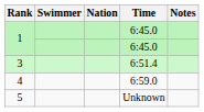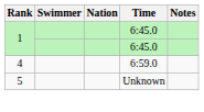 <table class="wikitable sortable" style="text-align:center">
 <tr>
 <th>Rank</th>
 <th>Swimmer</th>
 <th>Nation</th>
 <th>Time</th>
 <th>Notes</th>
 </tr>
 <tr style="background:#bbf3bb;">
 <td rowspan=2>1</td>
 <td align=left></td>
 <td align=left></td>
 <td>6:45.0</td>
 <td></td>
 </tr>
 <tr style="background:#bbf3bb;">
 <td align=left></td>
 <td align=left></td>
 <td>6:45.0</td>
 <td></td>
 </tr>
-<tr style="background:#ccf9cc;">
-<td>3</td>
-<td align=left></td>
-<td align=left></td>
-<td>6:51.4</td>
-<td></td>
-</tr>
 <tr>
 <td>4</td>
 <td align=left></td>
 <td align=left></td>
 <td>6:59.0</td>
 <td></td>
 </tr>
 <tr>
 <td>5</td>
 <td align=left></td>
 <td align=left></td>
 <td>Unknown</td>
 <td></td>
 </tr>
 </table>
